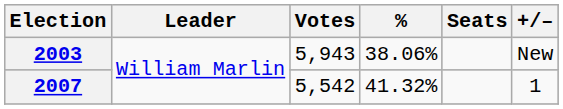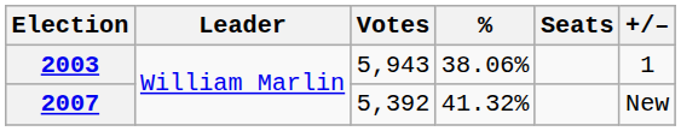 <table class=wikitable style=text-align:center>
 <tr>
 <th>Election</th>
 <th>Leader</th>
 <th>Votes</th>
 <th>%</th>
 <th>Seats</th>
 <th>+/–</th>
 </tr>
 <tr>
 <th><a href='#'>2003</a></th>
 <td rowspan=2><a href='#'>William Marlin</a></td>
 <td>5,943</td>
 <td>38.06%</td>
 <td></td>
-<td>New</td>
+<td> 1</td>
 </tr>
 <tr>
 <th><a href='#'>2007</a></th>
-<td>5,542</td>
+<td>5,392</td>
 <td>41.32%</td>
 <td></td>
-<td> 1</td>
+<td>New</td>
 </tr>
 </table>
